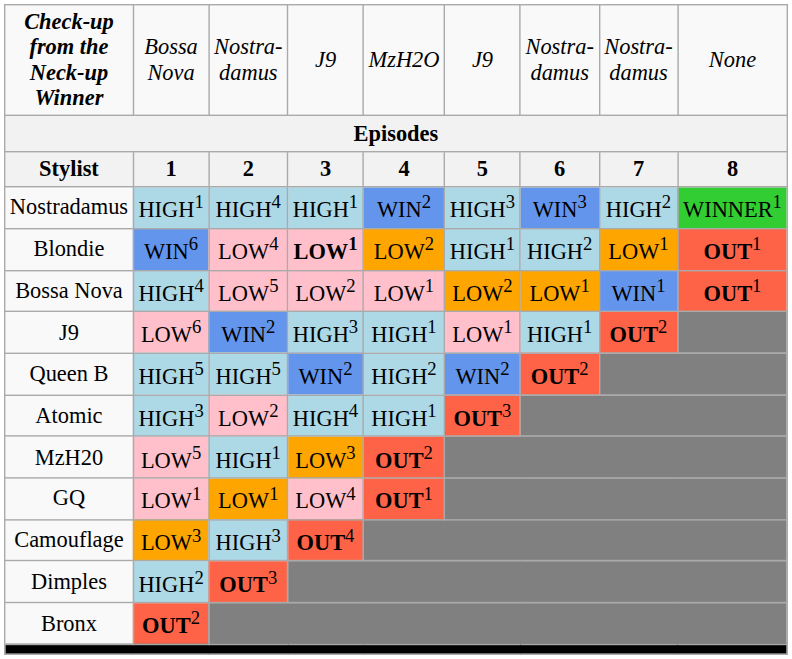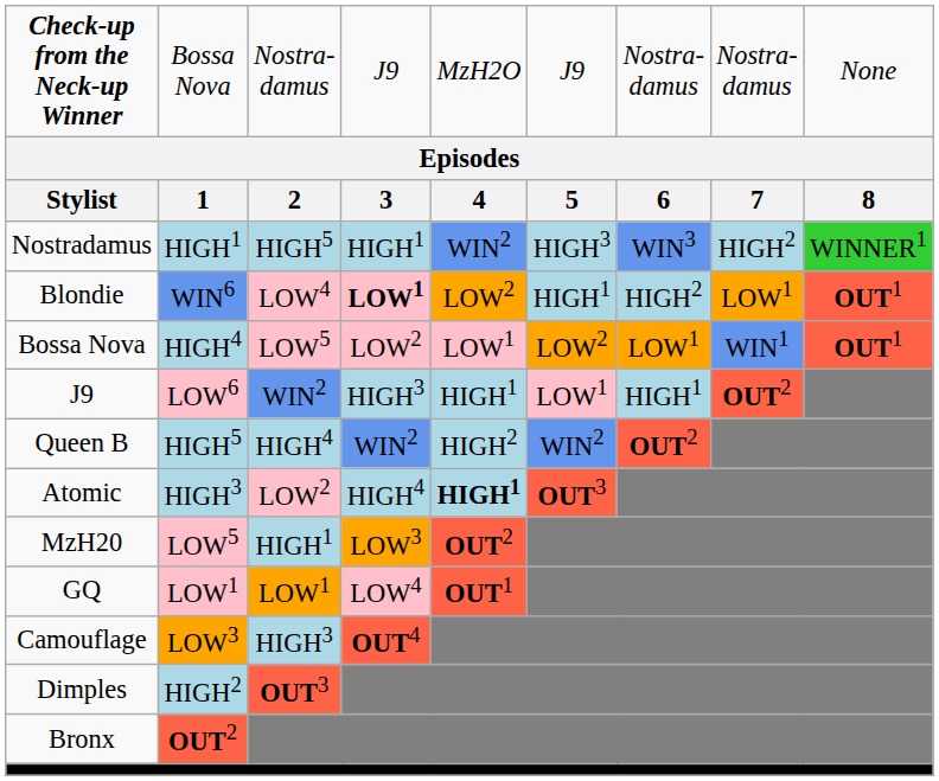 <table class="wikitable" style="text-align:center">
 <tr>
 <td><strong><em>Check-up<strong><br> </strong>from the<strong><br></strong>Neck-up<strong><br></strong>Winner</em></strong></td>
 <td><em>Bossa</em><br><em>Nova</em></td>
 <td><em>Nostra-</em><br><em>damus</em></td>
 <td><em>J9</em></td>
 <td><em>MzH2O</em></td>
 <td><em>J9</em></td>
 <td><em>Nostra-</em><br><em>damus</em></td>
 <td><em>Nostra-</em><br><em>damus</em></td>
 <td><em>None</em></td>
 </tr>
 <tr>
 <th colspan=9>Episodes</th>
 </tr>
 <tr>
 <th>Stylist</th>
 <th>1</th>
 <th>2</th>
 <th>3</th>
 <th>4</th>
 <th>5</th>
 <th>6</th>
 <th>7</th>
 <th>8</th>
 </tr>
 <tr>
 <td>Nostradamus</td>
 <td bgcolor="lightblue">HIGH<sup>1</sup></td>
-<td bgcolor="lightblue">HIGH<sup>4</sup></td>
+<td bgcolor="lightblue">HIGH<sup>5</sup></td>
 <td bgcolor="lightblue">HIGH<sup>1</sup></td>
 <td bgcolor="cornflowerblue">WIN<sup>2</sup></td>
 <td bgcolor="lightblue">HIGH<sup>3</sup></td>
 <td bgcolor="cornflowerblue">WIN<sup>3</sup></td>
 <td bgcolor="lightblue">HIGH<sup>2</sup></td>
 <td bgcolor="limegreen">WINNER<sup>1</sup></td>
 </tr>
 <tr>
 <td>Blondie</td>
 <td bgcolor="cornflowerblue">WIN<sup>6</sup></td>
 <td bgcolor="pink">LOW<sup>4</sup></td>
 <td bgcolor="pink"><strong>LOW<sup>1</sup></strong></td>
 <td bgcolor="orange">LOW<sup>2</sup></td>
 <td bgcolor="lightblue">HIGH<sup>1</sup></td>
 <td bgcolor="lightblue">HIGH<sup>2</sup></td>
 <td bgcolor="orange">LOW<sup>1</sup></td>
 <td bgcolor="tomato"><strong>OUT</strong><sup>1</sup></td>
 </tr>
 <tr>
 <td>Bossa Nova</td>
 <td bgcolor="lightblue">HIGH<sup>4</sup></td>
 <td bgcolor="pink">LOW<sup>5</sup></td>
 <td bgcolor="pink">LOW<sup>2</sup></td>
 <td bgcolor="pink">LOW<sup>1</sup></td>
 <td bgcolor="orange">LOW<sup>2</sup></td>
 <td bgcolor="orange">LOW<sup>1</sup></td>
 <td bgcolor="cornflowerblue">WIN<sup>1</sup></td>
 <td bgcolor="tomato"><strong>OUT</strong><sup>1</sup></td>
 </tr>
 <tr>
 <td>J9</td>
 <td bgcolor="pink">LOW<sup>6</sup></td>
 <td bgcolor="cornflowerblue">WIN<sup>2</sup></td>
 <td bgcolor="lightblue">HIGH<sup>3</sup></td>
 <td bgcolor="lightblue">HIGH<sup>1</sup></td>
 <td bgcolor="pink">LOW<sup>1</sup></td>
 <td bgcolor="lightblue">HIGH<sup>1</sup></td>
 <td bgcolor="tomato"><strong>OUT</strong><sup>2</sup></td>
 <td bgcolor="gray" colspan=1></td>
 </tr>
 <tr>
 <td>Queen B</td>
 <td bgcolor="lightblue">HIGH<sup>5</sup></td>
-<td bgcolor="lightblue">HIGH<sup>5</sup></td>
+<td bgcolor="lightblue">HIGH<sup>4</sup></td>
 <td bgcolor="cornflowerblue">WIN<sup>2</sup></td>
 <td bgcolor="lightblue">HIGH<sup>2</sup></td>
 <td bgcolor="cornflowerblue">WIN<sup>2</sup></td>
 <td bgcolor="tomato"><strong>OUT</strong><sup>2</sup></td>
 <td bgcolor="gray" colspan=2></td>
 </tr>
 <tr>
 <td>Atomic</td>
 <td bgcolor="lightblue">HIGH<sup>3</sup></td>
 <td bgcolor="pink">LOW<sup>2</sup></td>
 <td bgcolor="lightblue">HIGH<sup>4</sup></td>
-<td bgcolor="lightblue">HIGH<sup>1</sup></td>
+<td bgcolor="lightblue"><strong>HIGH<sup>1</sup></strong></td>
 <td bgcolor="tomato"><strong>OUT</strong><sup>3</sup></td>
 <td bgcolor="gray" colspan=3></td>
 </tr>
 <tr>
 <td>MzH20</td>
 <td bgcolor="pink">LOW<sup>5</sup></td>
 <td bgcolor="lightblue">HIGH<sup>1</sup></td>
 <td bgcolor="orange">LOW<sup>3</sup></td>
 <td bgcolor="tomato"><strong>OUT</strong><sup>2</sup></td>
 <td bgcolor="gray" colspan=4></td>
 </tr>
 <tr>
 <td>GQ</td>
 <td bgcolor="pink">LOW<sup>1</sup></td>
 <td bgcolor="orange">LOW<sup>1</sup></td>
 <td bgcolor="pink">LOW<sup>4</sup></td>
 <td bgcolor="tomato"><strong>OUT</strong><sup>1</sup></td>
 <td bgcolor="gray" colspan=4></td>
 </tr>
 <tr>
 <td>Camouflage</td>
 <td bgcolor="orange">LOW<sup>3</sup></td>
 <td bgcolor="lightblue">HIGH<sup>3</sup></td>
 <td bgcolor="tomato"><strong>OUT</strong><sup>4</sup></td>
 <td bgcolor="gray" colspan=5></td>
 </tr>
 <tr>
 <td>Dimples</td>
 <td bgcolor="lightblue">HIGH<sup>2</sup></td>
 <td bgcolor="tomato"><strong>OUT</strong><sup>3</sup></td>
 <td bgcolor="gray" colspan=6></td>
 </tr>
 <tr>
 <td>Bronx</td>
 <td bgcolor="tomato"><strong>OUT</strong><sup>2</sup></td>
 <td bgcolor="gray" colspan=7></td>
 </tr>
 <tr>
 <td colspan=10 bgcolor="black"></td>
 </tr>
 <tr>
 </tr>
 </table>
